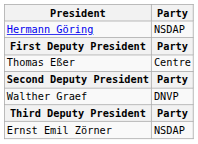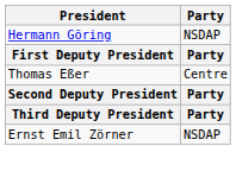 <table class="wikitable">
 <tr>
 <th>President</th>
 <th>Party</th>
 </tr>
 <tr>
 <td><a href='#'>Hermann Göring</a></td>
 <td>NSDAP</td>
 </tr>
 <tr>
 <th>First Deputy President</th>
 <th>Party</th>
 </tr>
 <tr>
 <td>Thomas Eßer</td>
 <td>Centre</td>
 </tr>
 <tr>
 <th>Second Deputy President</th>
 <th>Party</th>
 </tr>
 <tr>
-<td>Walther Graef</td>
-<td>DNVP</td>
-</tr>
-<tr>
 <th>Third Deputy President</th>
 <th>Party</th>
 </tr>
 <tr>
 <td>Ernst Emil Zörner</td>
 <td>NSDAP</td>
 </tr>
 </table>
